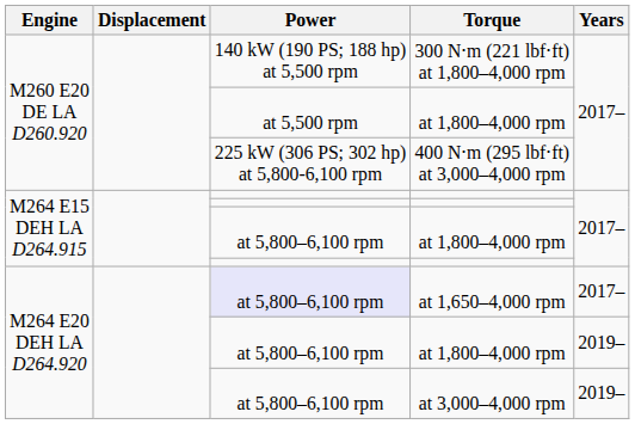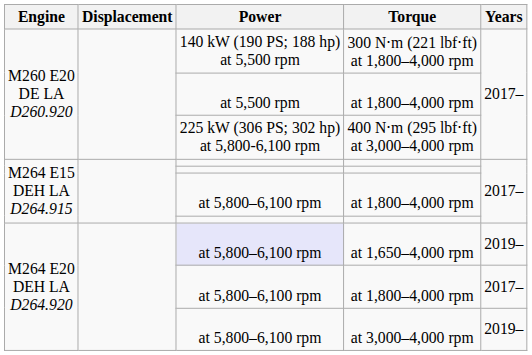 <table class="wikitable sortable" style="text-align: center;">
 <tr>
 <th>Engine</th>
 <th>Displacement</th>
 <th>Power</th>
 <th>Torque</th>
 <th>Years</th>
 </tr>
 <tr>
 <td rowspan="3">M260 E20 <br> DE LA<br><em>D260.920</em></td>
 <td rowspan="3"></td>
 <td>140 kW (190 PS; 188 hp)<br>at 5,500 rpm</td>
 <td>300 N⋅m (221 lbf⋅ft)<br>at 1,800–4,000 rpm</td>
 <td rowspan="3">2017–</td>
 </tr>
 <tr>
 <td> <br> at 5,500 rpm</td>
 <td> <br> at 1,800–4,000 rpm</td>
 </tr>
 <tr>
 <td>225 kW (306 PS; 302 hp)<br>at 5,800-6,100 rpm</td>
 <td>400 N⋅m (295 lbf⋅ft)<br>at 3,000–4,000 rpm</td>
 </tr>
 <tr>
 <td rowspan="4">M264 E15 <br> DEH LA<br><em>D264.915</em></td>
 <td rowspan="4"></td>
 <td></td>
 <td></td>
 <td rowspan="4">2017–</td>
 </tr>
 <tr>
 <td></td>
 <td></td>
 </tr>
 <tr>
 <td> <br> at 5,800–6,100 rpm</td>
 <td> <br> at 1,800–4,000 rpm</td>
 </tr>
 <tr>
 <td></td>
 <td></td>
 </tr>
 <tr>
 <td rowspan="3">M264 E20 <br> DEH LA<br><em>D264.920</em></td>
 <td rowspan="3"></td>
 <td style="background: lavender;"> <br> at 5,800–6,100 rpm</td>
 <td> <br> at 1,650–4,000 rpm</td>
-<td>2017–</td>
+<td>2019–</td>
 </tr>
 <tr>
 <td> <br> at 5,800–6,100 rpm</td>
 <td> <br> at 1,800–4,000 rpm</td>
-<td>2019–</td>
+<td>2017–</td>
 </tr>
 <tr>
 <td> <br> at 5,800–6,100 rpm</td>
 <td> <br> at 3,000–4,000 rpm</td>
 <td>2019–</td>
 </tr>
 </table>
